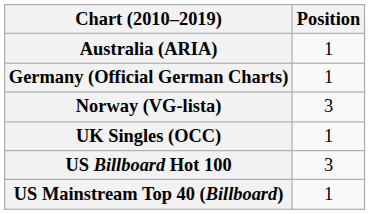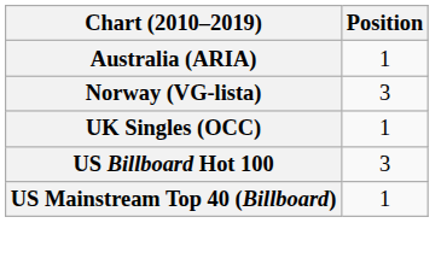 <table class="wikitable sortable plainrowheaders" style="text-align:center">
 <tr>
 <th scope="col">Chart (2010–2019)</th>
 <th scope="col">Position</th>
 </tr>
 <tr>
 <th scope="row">Australia (ARIA)</th>
-<td>1</td>
-</tr>
-<tr>
-<th scope="row">Germany (Official German Charts)</th>
 <td>1</td>
 </tr>
 <tr>
 <th scope="row">Norway (VG-lista)</th>
 <td>3</td>
 </tr>
 <tr>
 <th scope="row">UK Singles (OCC)</th>
 <td>1</td>
 </tr>
 <tr>
 <th scope="row">US <em>Billboard</em> Hot 100</th>
 <td>3</td>
 </tr>
 <tr>
 <th scope="row">US Mainstream Top 40 (<em>Billboard</em>)</th>
 <td>1</td>
 </tr>
 </table>
